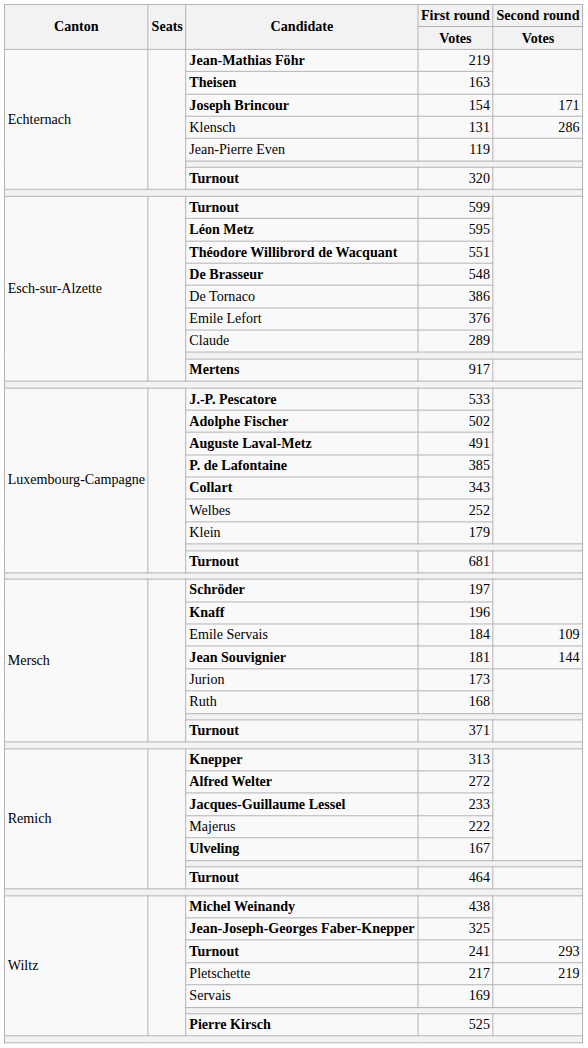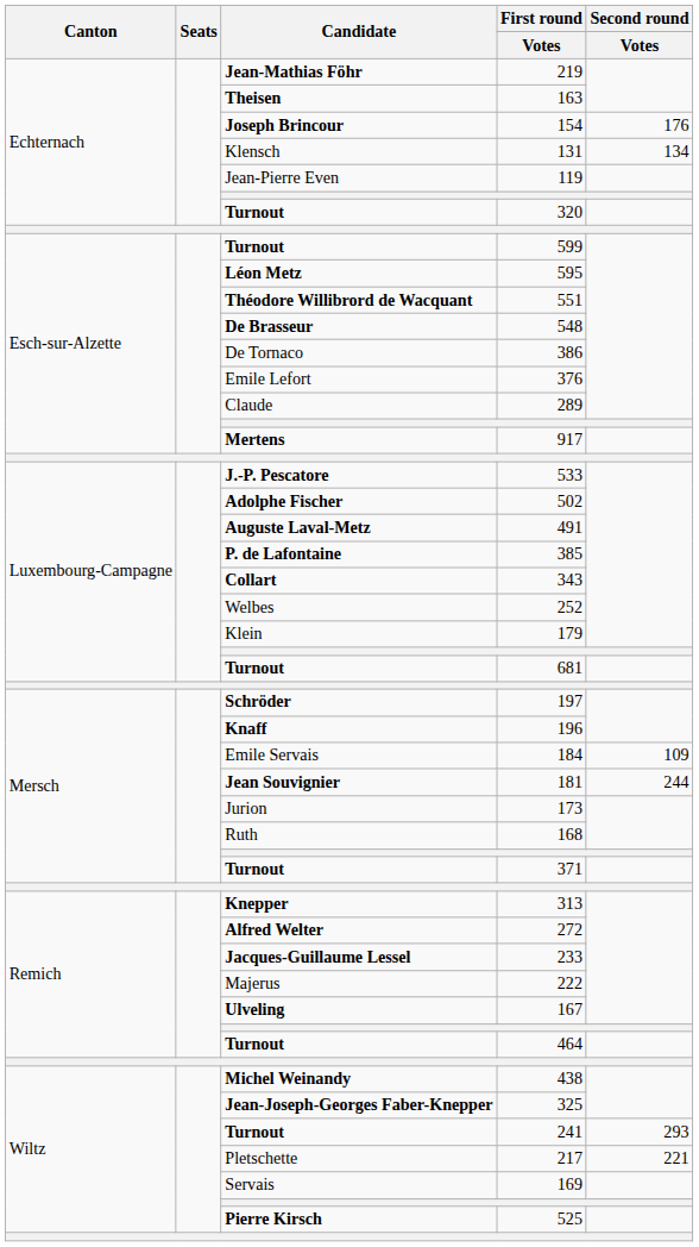 <table class="wikitable">
 <tr>
 <th rowspan="2">Canton</th>
 <th rowspan="2">Seats</th>
 <th rowspan="2">Candidate</th>
 <th>First round</th>
 <th>Second round</th>
 </tr>
 <tr>
 <th>Votes</th>
 <th>Votes</th>
 </tr>
 <tr>
 <td rowspan="7">Echternach</td>
 <td rowspan="7"></td>
 <td><strong>Jean-Mathias Föhr</strong></td>
 <td align="right">219</td>
 <td rowspan="2"></td>
 </tr>
 <tr>
 <td><strong>Theisen</strong></td>
 <td align="right">163</td>
 </tr>
 <tr>
 <td><strong>Joseph Brincour</strong></td>
 <td align="right">154</td>
-<td align="right">171</td>
+<td align="right">176</td>
 </tr>
 <tr>
 <td>Klensch</td>
 <td align="right">131</td>
-<td align="right">286</td>
+<td align="right">134</td>
 </tr>
 <tr>
 <td>Jean-Pierre Even</td>
 <td align="right">119</td>
 <td></td>
 </tr>
 <tr>
 <th colspan="3"></th>
 </tr>
 <tr>
 <td><strong>Turnout</strong></td>
 <td align="right">320</td>
 <td align="right"></td>
 </tr>
 <tr>
 <th colspan="5"></th>
 </tr>
 <tr>
 <td rowspan="9">Esch-sur-Alzette</td>
 <td rowspan="9" align="right"></td>
 <td><strong>Turnout</strong></td>
 <td align="right">599</td>
 <td rowspan="7"></td>
 </tr>
 <tr>
 <td><strong>Léon Metz</strong></td>
 <td align="right">595</td>
 </tr>
 <tr>
 <td><strong>Théodore Willibrord de Wacquant</strong></td>
 <td align="right">551</td>
 </tr>
 <tr>
 <td><strong>De Brasseur</strong></td>
 <td align="right">548</td>
 </tr>
 <tr>
 <td>De Tornaco</td>
 <td align="right">386</td>
 </tr>
 <tr>
 <td>Emile Lefort</td>
 <td align="right">376</td>
 </tr>
 <tr>
 <td>Claude</td>
 <td align="right">289</td>
 </tr>
 <tr>
 <th colspan="3"></th>
 </tr>
 <tr>
 <td><strong>Mertens</strong></td>
 <td align="right">917</td>
 <td></td>
 </tr>
 <tr>
 <th colspan="5"></th>
 </tr>
 <tr>
 <td rowspan="9">Luxembourg-Campagne</td>
 <td rowspan="9" align="right"></td>
 <td><strong>J.-P. Pescatore</strong></td>
 <td align="right">533</td>
 <td rowspan="7"></td>
 </tr>
 <tr>
 <td><strong>Adolphe Fischer</strong></td>
 <td align="right">502</td>
 </tr>
 <tr>
 <td><strong>Auguste Laval-Metz</strong></td>
 <td align="right">491</td>
 </tr>
 <tr>
 <td><strong>P. de Lafontaine</strong></td>
 <td align="right">385</td>
 </tr>
 <tr>
 <td><strong>Collart</strong></td>
 <td align="right">343</td>
 </tr>
 <tr>
 <td>Welbes</td>
 <td align="right">252</td>
 </tr>
 <tr>
 <td>Klein</td>
 <td align="right">179</td>
 </tr>
 <tr>
 <th colspan="3"></th>
 </tr>
 <tr>
 <td><strong>Turnout</strong></td>
 <td align="right">681</td>
 <td align="right"></td>
 </tr>
 <tr>
 <th colspan="5"></th>
 </tr>
 <tr>
 <td rowspan="8">Mersch</td>
 <td rowspan="8"></td>
 <td><strong>Schröder</strong></td>
 <td align="right">197</td>
 <td rowspan="2"></td>
 </tr>
 <tr>
 <td><strong>Knaff</strong></td>
 <td align="right">196</td>
 </tr>
 <tr>
 <td>Emile Servais</td>
 <td align="right">184</td>
 <td align="right">109</td>
 </tr>
 <tr>
 <td><strong>Jean Souvignier</strong></td>
 <td align="right">181</td>
-<td align="right">144</td>
+<td align="right">244</td>
 </tr>
 <tr>
 <td>Jurion</td>
 <td align="right">173</td>
 <td rowspan="2"></td>
 </tr>
 <tr>
 <td>Ruth</td>
 <td align="right">168</td>
 </tr>
 <tr>
 <th colspan="3"></th>
 </tr>
 <tr>
 <td><strong>Turnout</strong></td>
 <td align="right">371</td>
 <td align="right"></td>
 </tr>
 <tr>
 <th colspan="5"></th>
 </tr>
 <tr>
 <td rowspan="7">Remich</td>
 <td rowspan="7" align="right"></td>
 <td><strong>Knepper</strong></td>
 <td align="right">313</td>
 <td rowspan="5"></td>
 </tr>
 <tr>
 <td><strong>Alfred Welter</strong></td>
 <td align="right">272</td>
 </tr>
 <tr>
 <td><strong>Jacques-Guillaume Lessel</strong></td>
 <td align="right">233</td>
 </tr>
 <tr>
 <td>Majerus</td>
 <td align="right">222</td>
 </tr>
 <tr>
 <td><strong>Ulveling</strong></td>
 <td align="right">167</td>
 </tr>
 <tr>
 <th colspan="3"></th>
 </tr>
 <tr>
 <td><strong>Turnout</strong></td>
 <td align="right">464</td>
 <td align="right"></td>
 </tr>
 <tr>
 <th colspan="5"></th>
 </tr>
 <tr>
 <td rowspan="7">Wiltz</td>
 <td rowspan="7" align="right"></td>
 <td><strong>Michel Weinandy</strong></td>
 <td align="right">438</td>
 <td rowspan="2"></td>
 </tr>
 <tr>
 <td><strong>Jean-Joseph-Georges Faber-Knepper</strong></td>
 <td align="right">325</td>
 </tr>
 <tr>
 <td><strong>Turnout</strong></td>
 <td align="right">241</td>
 <td align="right">293</td>
 </tr>
 <tr>
 <td>Pletschette</td>
 <td align="right">217</td>
-<td align="right">219</td>
+<td align="right">221</td>
 </tr>
 <tr>
 <td>Servais</td>
 <td align="right">169</td>
 <td></td>
 </tr>
 <tr>
 <th colspan="3"></th>
 </tr>
 <tr>
 <td><strong>Pierre Kirsch</strong></td>
 <td align="right">525</td>
 <td align="right"></td>
 </tr>
 <tr>
 <th colspan="5"></th>
 </tr>
 </table>
